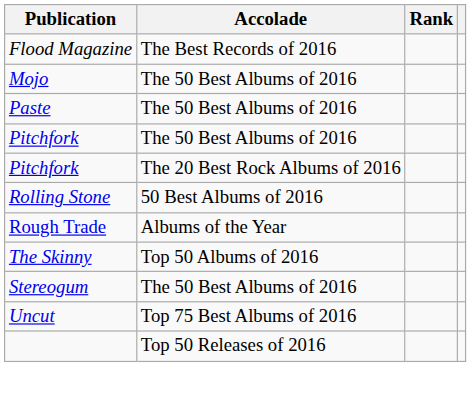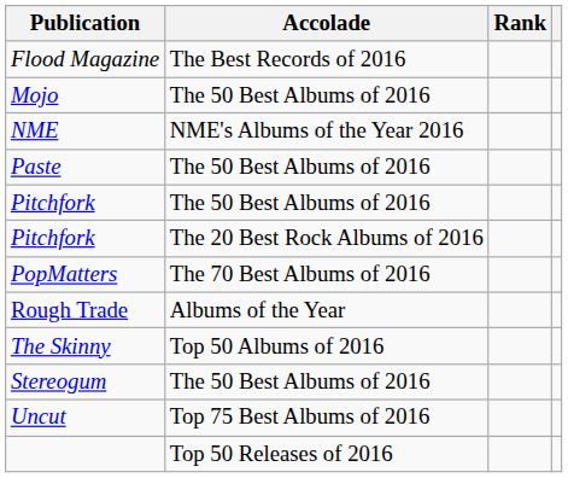 <table class="sortable wikitable">
 <tr>
 <th>Publication</th>
 <th>Accolade</th>
 <th>Rank</th>
 <th class="unsortable"></th>
 </tr>
 <tr>
 <td><em>Flood Magazine</em></td>
 <td>The Best Records of 2016</td>
 <td></td>
 <td></td>
 </tr>
 <tr>
 <td><em><a href='#'>Mojo</a></em></td>
 <td>The 50 Best Albums of 2016</td>
+<td></td>
+<td></td>
+</tr>
+<tr>
+<td><em><a href='#'>NME</a></em></td>
+<td>NME's Albums of the Year 2016</td>
 <td></td>
 <td></td>
 </tr>
 <tr>
 <td><em><a href='#'>Paste</a></em></td>
 <td>The 50 Best Albums of 2016</td>
 <td></td>
 <td></td>
 </tr>
 <tr>
 <td><em><a href='#'>Pitchfork</a></em></td>
 <td>The 50 Best Albums of 2016</td>
 <td></td>
 <td></td>
 </tr>
 <tr>
 <td><em><a href='#'>Pitchfork</a></em></td>
 <td>The 20 Best Rock Albums of 2016</td>
 <td></td>
 <td></td>
 </tr>
 <tr>
-<td><em><a href='#'>Rolling Stone</a></em></td>
-<td>50 Best Albums of 2016</td>
+<td><em><a href='#'>PopMatters</a></em></td>
+<td>The 70 Best Albums of 2016</td>
 <td></td>
 <td></td>
 </tr>
 <tr>
 <td><a href='#'>Rough Trade</a></td>
 <td>Albums of the Year</td>
 <td></td>
 <td></td>
 </tr>
 <tr>
 <td><em><a href='#'>The Skinny</a></em></td>
 <td>Top 50 Albums of 2016</td>
 <td></td>
 <td></td>
 </tr>
 <tr>
 <td><em><a href='#'>Stereogum</a></em></td>
 <td>The 50 Best Albums of 2016</td>
 <td></td>
 <td></td>
 </tr>
 <tr>
 <td><em><a href='#'>Uncut</a></em></td>
 <td>Top 75 Best Albums of 2016</td>
 <td></td>
 <td></td>
 </tr>
 <tr>
 <td></td>
 <td>Top 50 Releases of 2016</td>
 <td></td>
 <td></td>
 </tr>
 </table>
